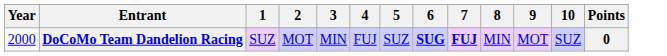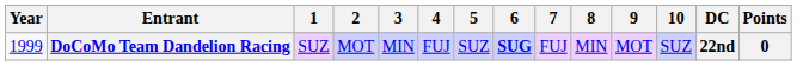 <table class="wikitable" style="text-align:center; font-size:90%">
 <tr>
 <th>Year</th>
 <th>Entrant</th>
 <th>1</th>
 <th>2</th>
 <th>3</th>
 <th>4</th>
 <th>5</th>
 <th>6</th>
 <th>7</th>
 <th>8</th>
 <th>9</th>
 <th>10</th>
+<th>DC</th>
 <th>Points</th>
 </tr>
 <tr>
-<td><a href='#'>2000</a></td>
+<td><a href='#'>1999</a></td>
 <th><a href='#'>DoCoMo Team Dandelion Racing</a></th>
 <td bgcolor="#EFCFFF"><a href='#'>SUZ</a><br></td>
 <td bgcolor="#CFCFFF"><a href='#'>MOT</a><br></td>
 <td bgcolor="#CFCFFF"><a href='#'>MIN</a><br></td>
 <td bgcolor="#CFCFFF"><a href='#'>FUJ</a><br></td>
 <td bgcolor="#CFCFFF"><a href='#'>SUZ</a><br></td>
 <td bgcolor="#CFCFFF"><strong><a href='#'>SUG</a><br></strong></td>
-<td bgcolor="#EFCFFF"><strong><a href='#'>FUJ</a><br></strong></td>
+<td bgcolor="#EFCFFF"><a href='#'>FUJ</a><br></td>
 <td bgcolor="#EFCFFF"><a href='#'>MIN</a><br></td>
 <td bgcolor="#EFCFFF"><a href='#'>MOT</a><br></td>
 <td bgcolor="#CFCFFF"><a href='#'>SUZ</a><br></td>
+<th>22nd</th>
 <th>0</th>
 </tr>
 </table>
